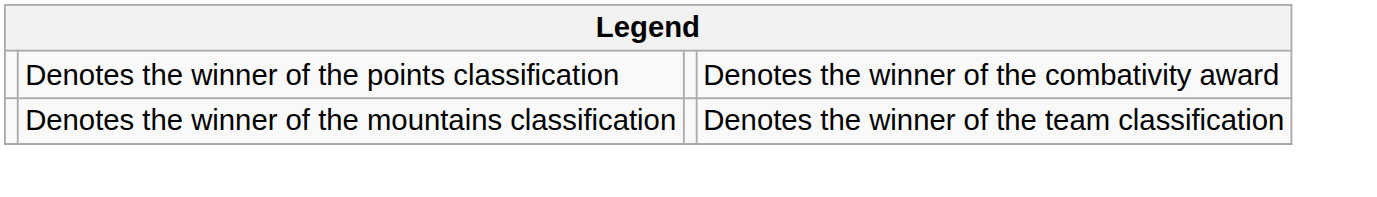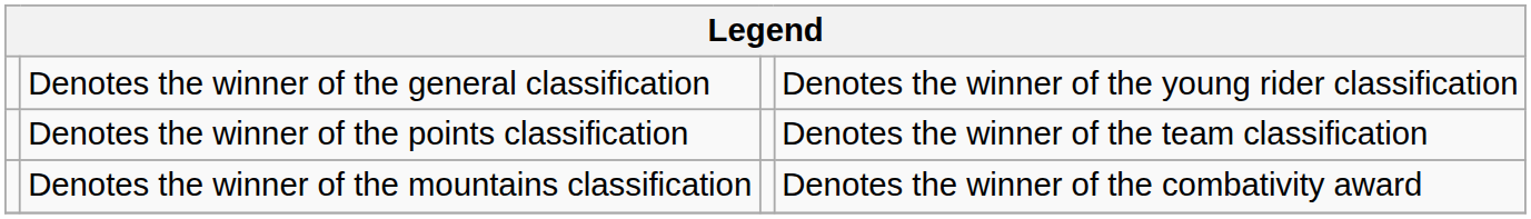 <table class="wikitable">
 <tr>
 <th colspan="4">Legend</th>
 </tr>
 <tr>
 <td></td>
+<td>Denotes the winner of the general classification</td>
+<td></td>
+<td>Denotes the winner of the young rider classification</td>
+</tr>
+<tr>
+<td></td>
 <td>Denotes the winner of the points classification</td>
 <td></td>
-<td>Denotes the winner of the combativity award</td>
+<td>Denotes the winner of the team classification</td>
 </tr>
 <tr>
 <td></td>
 <td>Denotes the winner of the mountains classification</td>
 <td></td>
-<td>Denotes the winner of the team classification</td>
+<td>Denotes the winner of the combativity award</td>
 </tr>
 <tr>
 </tr>
 </table>
